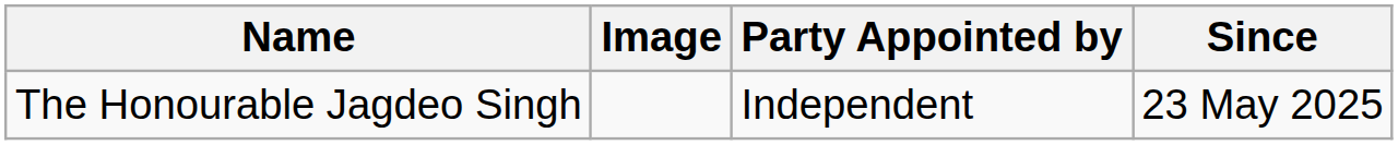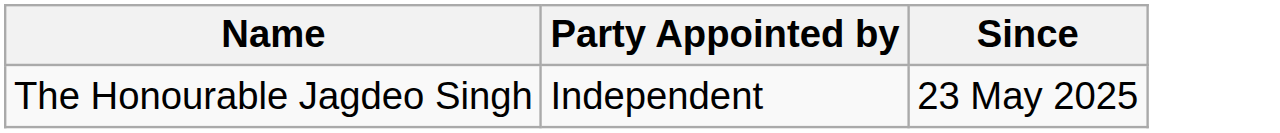 <table class="wikitable">
 <tr>
 <th>Name</th>
-<th>Image</th>
 <th>Party Appointed by</th>
 <th>Since</th>
 </tr>
 <tr>
 <td>The Honourable Jagdeo Singh</td>
-<td></td>
 <td>Independent</td>
 <td>23 May 2025</td>
 </tr>
 </table>
